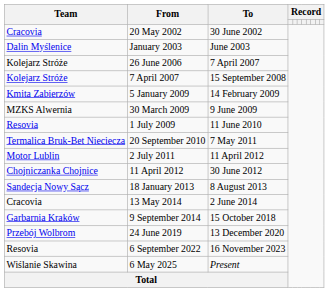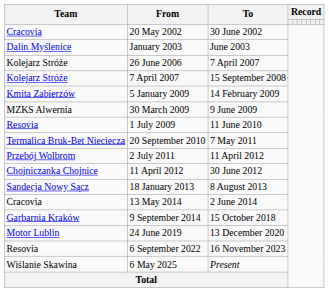 <table class="wikitable" style="text-align: center;">
 <tr>
 <th rowspan="2">Team</th>
 <th rowspan="2">From</th>
 <th rowspan="2">To</th>
 <th colspan="8">Record</th>
 </tr>
 <tr>
 <th></th>
 <th></th>
 <th></th>
 <th></th>
 <th></th>
 <th></th>
 <th></th>
 <th></th>
 </tr>
 <tr>
 <td align=left><a href='#'>Cracovia</a></td>
 <td align=left>20 May 2002</td>
 <td align=left>30 June 2002<br></td>
 </tr>
 <tr>
 <td align=left><a href='#'>Dalin Myślenice</a></td>
 <td align=left>January 2003</td>
 <td align=left>June 2003<br></td>
 </tr>
 <tr>
 <td align=left>Kolejarz Stróże</td>
 <td align=left>26 June 2006</td>
 <td align=left>7 April 2007<br></td>
 </tr>
 <tr>
 <td align=left><a href='#'>Kolejarz Stróże</a></td>
 <td align=left>7 April 2007</td>
 <td align=left>15 September 2008<br></td>
 </tr>
 <tr>
 <td align=left><a href='#'>Kmita Zabierzów</a></td>
 <td align=left>5 January 2009</td>
 <td align=left>14 February 2009<br></td>
 </tr>
 <tr>
 <td align=left>MZKS Alwernia</td>
 <td align=left>30 March 2009</td>
 <td align=left>9 June 2009<br></td>
 </tr>
 <tr>
 <td align=left><a href='#'>Resovia</a></td>
 <td align=left>1 July 2009</td>
 <td align=left>11 June 2010<br></td>
 </tr>
 <tr>
 <td align=left><a href='#'>Termalica Bruk-Bet Nieciecza</a></td>
 <td align=left>20 September 2010</td>
 <td align=left>7 May 2011<br></td>
 </tr>
 <tr>
-<td align=left><a href='#'>Motor Lublin</a></td>
+<td align=left><a href='#'>Przebój Wolbrom</a></td>
 <td align=left>2 July 2011</td>
 <td align=left>11 April 2012<br></td>
 </tr>
 <tr>
 <td align=left><a href='#'>Chojniczanka Chojnice</a></td>
 <td align=left>11 April 2012</td>
 <td align=left>30 June 2012<br></td>
 </tr>
 <tr>
 <td align=left><a href='#'>Sandecja Nowy Sącz</a></td>
 <td align=left>18 January 2013</td>
 <td align=left>8 August 2013<br></td>
 </tr>
 <tr>
 <td align=left>Cracovia</td>
 <td align=left>13 May 2014</td>
 <td align=left>2 June 2014<br></td>
 </tr>
 <tr>
 <td align=left><a href='#'>Garbarnia Kraków</a></td>
 <td align=left>9 September 2014</td>
 <td align=left>15 October 2018<br></td>
 </tr>
 <tr>
-<td align=left><a href='#'>Przebój Wolbrom</a></td>
+<td align=left><a href='#'>Motor Lublin</a></td>
 <td align=left>24 June 2019</td>
 <td align=left>13 December 2020<br></td>
 </tr>
 <tr>
 <td align=left>Resovia</td>
 <td align=left>6 September 2022</td>
 <td align=left>16 November 2023<br></td>
 </tr>
 <tr>
 <td align=left>Wiślanie Skawina</td>
 <td align=left>6 May 2025</td>
 <td align=left><em>Present</em><br></td>
 </tr>
 <tr>
 <th colspan="3">Total<br></th>
 </tr>
 </table>
